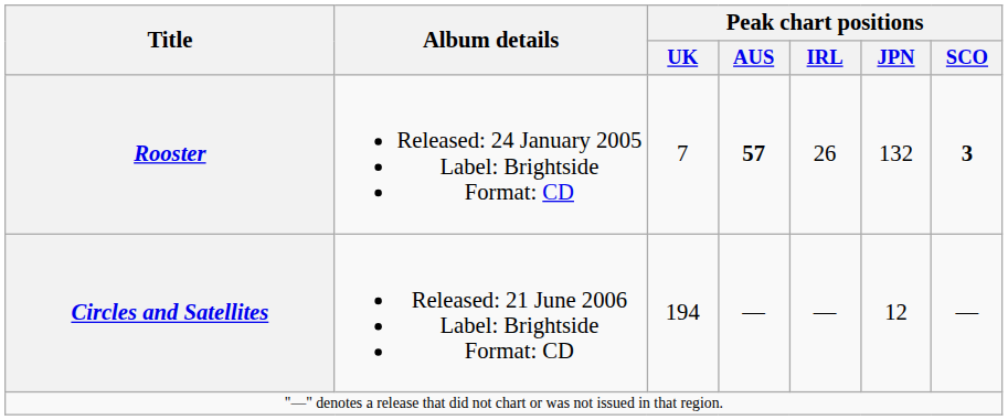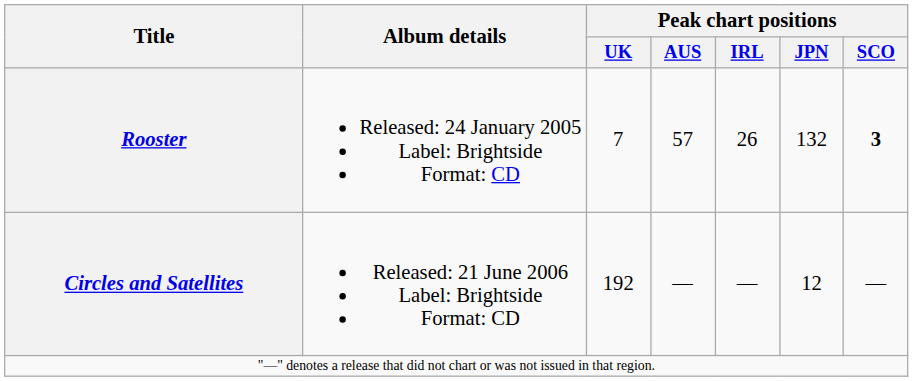 <table class="wikitable plainrowheaders" style="text-align:center">
 <tr>
 <th scope="col" rowspan="2" style="width:14em">Title</th>
 <th scope="col" rowspan="2">Album details</th>
 <th scope="col" colspan="5">Peak chart positions</th>
 </tr>
 <tr>
 <th scope="col" style="width:3em;font-size:90%;"><a href='#'>UK</a><br></th>
 <th scope="col" style="width:3em;font-size:90%;"><a href='#'>AUS</a><br></th>
 <th scope="col" style="width:3em;font-size:90%;"><a href='#'>IRL</a><br></th>
 <th scope="col" style="width:3em;font-size:90%;"><a href='#'>JPN</a><br></th>
 <th scope="col" style="width:3em;font-size:90%;"><a href='#'>SCO</a><br></th>
 </tr>
 <tr>
 <th scope="row"><em><a href='#'>Rooster</a></em></th>
 <td><br><ul><li>Released: 24 January 2005</li><li>Label: Brightside</li><li>Format: <a href='#'>CD</a></li></ul></td>
 <td>7</td>
-<td><strong>57</strong></td>
+<td>57</td>
 <td>26</td>
 <td>132</td>
 <td><strong>3</strong></td>
 </tr>
 <tr>
 <th scope="row"><em><a href='#'>Circles and Satellites</a></em></th>
 <td><br><ul><li>Released: 21 June 2006</li><li>Label: Brightside</li><li>Format: CD</li></ul></td>
-<td>194</td>
+<td>192</td>
 <td>—</td>
 <td>—</td>
 <td>12</td>
 <td>—</td>
 </tr>
 <tr>
 <td align="center" colspan="7" style="font-size: 8pt">"—" denotes a release that did not chart or was not issued in that region.</td>
 </tr>
 </table>
